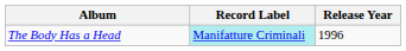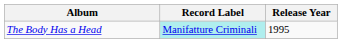 <table class="wikitable">
 <tr>
 <th>Album</th>
 <th>Record Label</th>
 <th>Release Year</th>
 </tr>
 <tr>
 <td style="width:225px;"><em><a href='#'>The Body Has a Head</a></em></td>
 <td style="background: paleturquoise; width:150px;"><a href='#'>Manifatture Criminali</a></td>
-<td style="width:100px;">1996</td>
+<td style="width:100px;">1995</td>
 </tr>
 </table>
